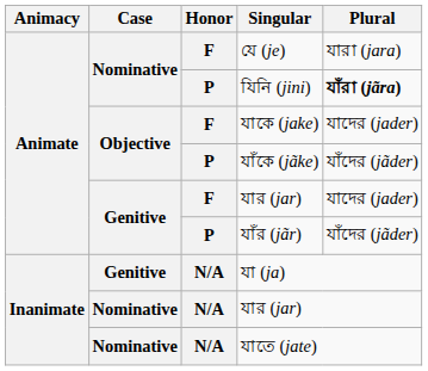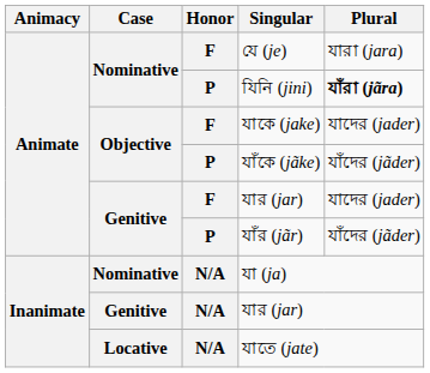 <table class="wikitable">
 <tr>
 <th>Animacy</th>
 <th>Case</th>
 <th>Honor</th>
 <th>Singular</th>
 <th>Plural</th>
 </tr>
 <tr>
 <th rowspan="6">Animate</th>
 <th rowspan="2">Nominative</th>
 <th>F</th>
 <td>যে (<em>je</em>)</td>
 <td>যারা (<em>jara</em>)</td>
 </tr>
 <tr>
 <th>P</th>
 <td>যিনি (<em>jini</em>)</td>
 <td><strong>যাঁরা (<em>jãra</em>)</strong></td>
 </tr>
 <tr>
 <th rowspan="2">Objective</th>
 <th>F</th>
 <td>যাকে (<em>jake</em>)</td>
 <td>যাদের (<em>jader</em>)</td>
 </tr>
 <tr>
 <th>P</th>
 <td>যাঁকে (<em>jãke</em>)</td>
 <td>যাঁদের (<em>jãder</em>)</td>
 </tr>
 <tr>
 <th rowspan="2">Genitive</th>
 <th>F</th>
 <td>যার (<em>jar</em>)</td>
 <td>যাদের (<em>jader</em>)</td>
 </tr>
 <tr>
 <th>P</th>
 <td>যাঁর (<em>jãr</em>)</td>
 <td>যাঁদের (<em>jãder</em>)</td>
 </tr>
 <tr>
 <th rowspan="3">Inanimate</th>
-<th>Genitive</th>
+<th>Nominative</th>
 <th>N/A</th>
 <td colspan="2">যা (<em>ja</em>)</td>
 </tr>
 <tr>
-<th>Nominative</th>
+<th>Genitive</th>
 <th>N/A</th>
 <td colspan="2">যার (<em>jar</em>)</td>
 </tr>
 <tr>
-<th>Nominative</th>
+<th>Locative</th>
 <th>N/A</th>
 <td colspan="2">যাতে (<em>jate</em>)</td>
 </tr>
 </table>
